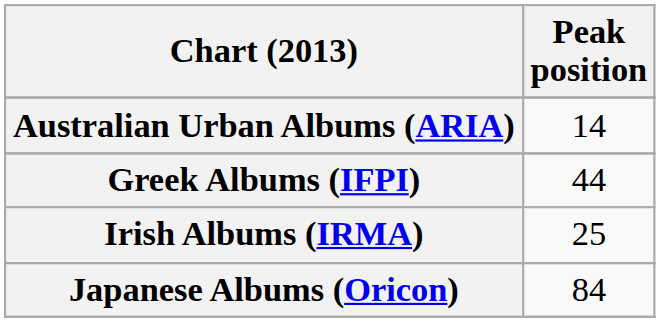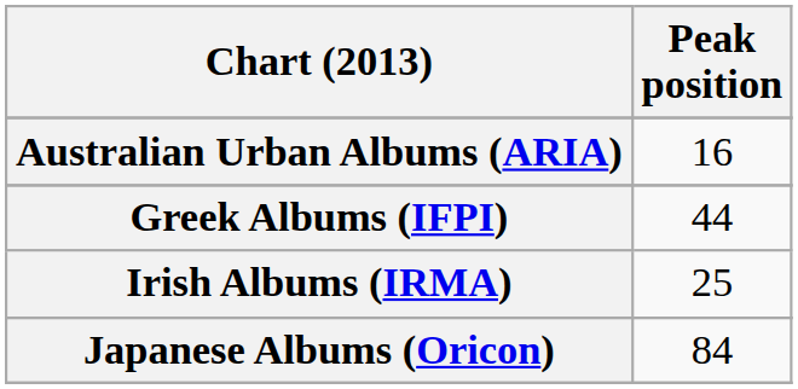 <table class="wikitable sortable plainrowheaders">
 <tr>
 <th scope="col">Chart (2013)</th>
 <th scope="col">Peak<br>position</th>
 </tr>
 <tr>
 </tr>
 <tr>
 <th scope="row">Australian Urban Albums (<a href='#'>ARIA</a>)</th>
-<td style="text-align:center;">14</td>
+<td style="text-align:center;">16</td>
 </tr>
 <tr>
 </tr>
 <tr>
 <th scope="row">Greek Albums (<a href='#'>IFPI</a>)</th>
 <td style="text-align:center;">44</td>
 </tr>
 <tr>
 <th scope="row">Irish Albums (<a href='#'>IRMA</a>)</th>
 <td style="text-align:center;">25</td>
 </tr>
 <tr>
 </tr>
 <tr>
 <th scope="row">Japanese Albums (<a href='#'>Oricon</a>)</th>
 <td align="center">84</td>
 </tr>
 <tr>
 </tr>
 <tr>
 </tr>
 <tr>
 </tr>
 <tr>
 </tr>
 <tr>
 </tr>
 <tr>
 </tr>
 </table>
